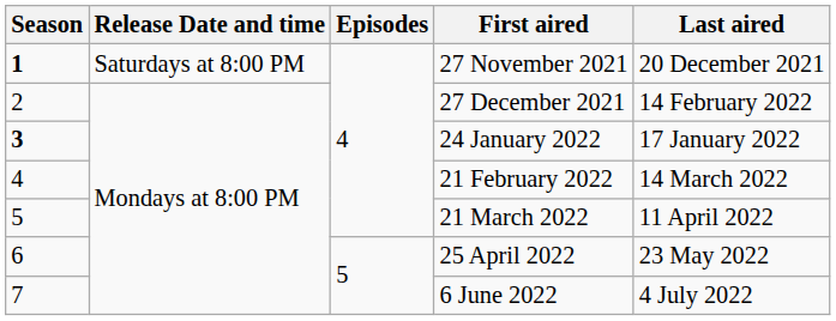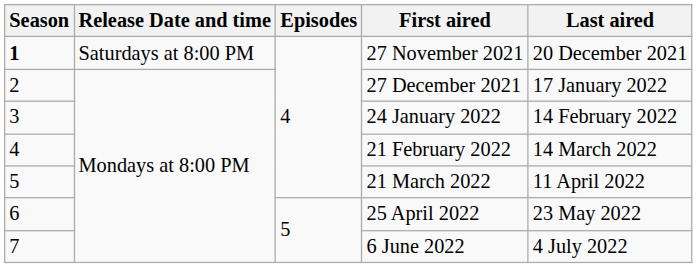 <table class="wikitable">
 <tr>
 <th>Season</th>
 <th>Release Date and time</th>
 <th>Episodes</th>
 <th>First aired</th>
 <th>Last aired</th>
 </tr>
 <tr>
 <td><strong>1</strong></td>
 <td>Saturdays at 8:00 PM</td>
 <td rowspan="5">4</td>
 <td>27 November 2021</td>
 <td>20 December 2021</td>
 </tr>
 <tr>
 <td>2</td>
 <td rowspan="6">Mondays at 8:00 PM</td>
 <td>27 December 2021</td>
-<td>14 February 2022</td>
+<td>17 January 2022</td>
 </tr>
 <tr>
-<td><strong>3</strong></td>
+<td>3</td>
 <td>24 January 2022</td>
-<td>17 January 2022</td>
+<td>14 February 2022</td>
 </tr>
 <tr>
 <td>4</td>
 <td>21 February 2022</td>
 <td>14 March 2022</td>
 </tr>
 <tr>
 <td>5</td>
 <td>21 March 2022</td>
 <td>11 April 2022</td>
 </tr>
 <tr>
 <td>6</td>
 <td rowspan="2">5</td>
 <td>25 April 2022</td>
 <td>23 May 2022</td>
 </tr>
 <tr>
 <td>7</td>
 <td>6 June 2022</td>
 <td>4 July 2022</td>
 </tr>
 </table>
